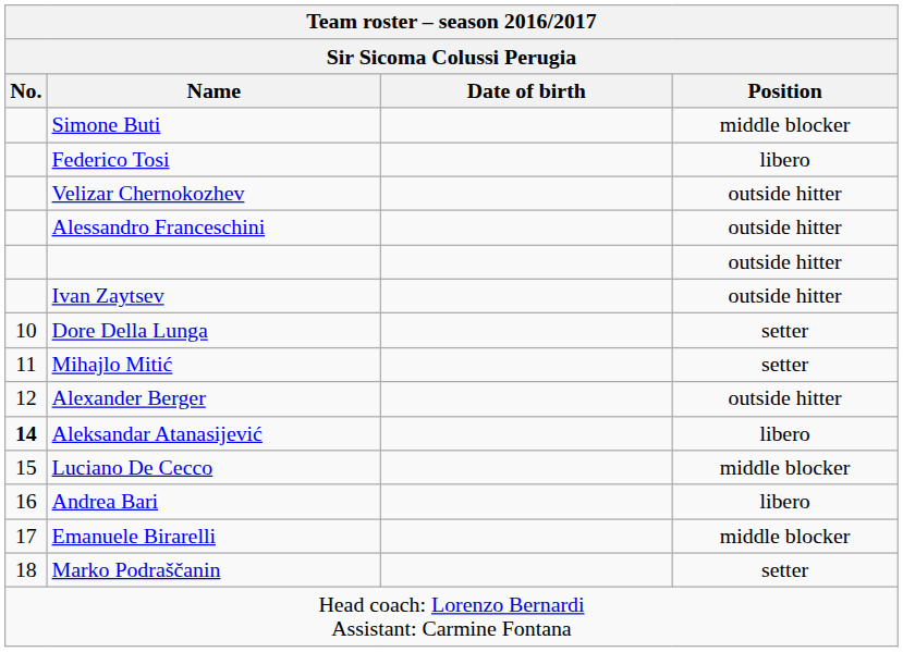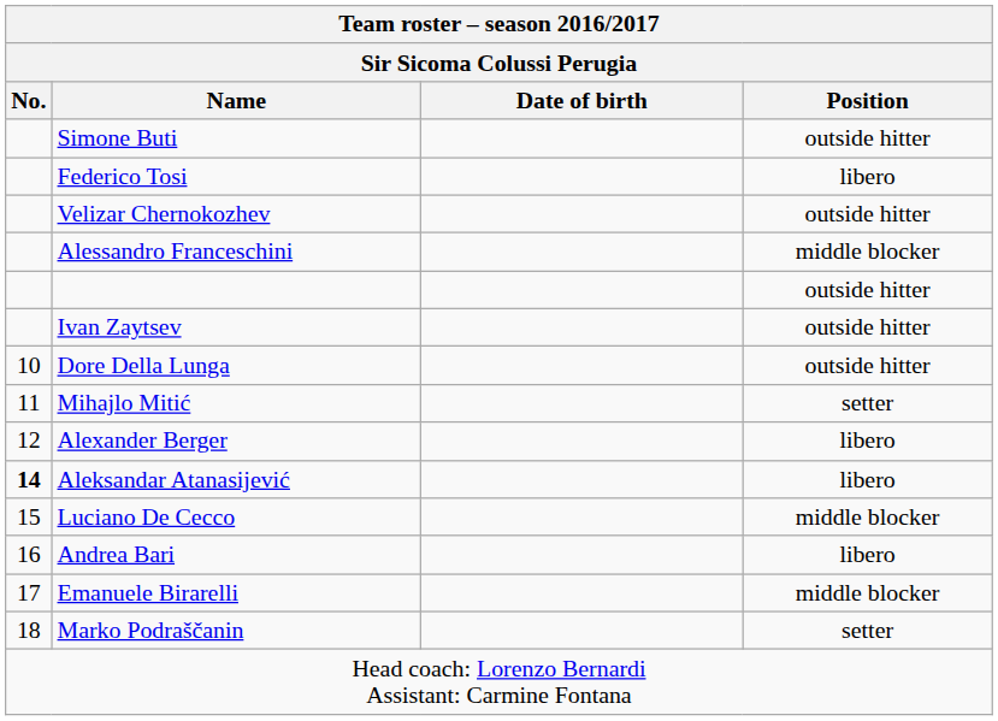 <table class="wikitable collapsible collapsed sortable" style="font-size:100%; text-align:center;">
 <tr>
 <th colspan=6>Team roster – season 2016/2017</th>
 </tr>
 <tr>
 <th colspan=6>Sir Sicoma Colussi Perugia</th>
 </tr>
 <tr>
 <th>No.</th>
 <th style="width:15em">Name</th>
 <th style="width:13em">Date of birth</th>
 <th style="width:10em">Position</th>
 </tr>
 <tr>
 <td></td>
 <td align=left> <a href='#'>Simone Buti</a></td>
 <td align=right></td>
-<td>middle blocker</td>
+<td>outside hitter</td>
 </tr>
 <tr>
 <td></td>
 <td align=left> <a href='#'>Federico Tosi</a></td>
 <td align="right"></td>
 <td>libero</td>
 </tr>
 <tr>
 <td></td>
 <td align=left> <a href='#'>Velizar Chernokozhev</a></td>
 <td align=right></td>
 <td>outside hitter</td>
 </tr>
 <tr>
 <td></td>
 <td align=left> <a href='#'>Alessandro Franceschini</a></td>
 <td align="right"></td>
-<td>outside hitter</td>
+<td>middle blocker</td>
 </tr>
 <tr>
 <td></td>
 <td align=left> </td>
 <td align=right></td>
 <td>outside hitter</td>
 </tr>
 <tr>
 <td></td>
 <td align=left> <a href='#'>Ivan Zaytsev</a></td>
 <td align=right></td>
 <td>outside hitter</td>
 </tr>
 <tr>
 <td>10</td>
 <td align=left> <a href='#'>Dore Della Lunga</a></td>
 <td align="right"></td>
-<td>setter</td>
+<td>outside hitter</td>
 </tr>
 <tr>
 <td>11</td>
 <td align=left> <a href='#'>Mihajlo Mitić</a></td>
 <td align=right></td>
 <td>setter</td>
 </tr>
 <tr>
 <td>12</td>
 <td align=left> <a href='#'>Alexander Berger</a></td>
 <td align=right></td>
-<td>outside hitter</td>
+<td>libero</td>
 </tr>
 <tr>
 <td><strong>14</strong></td>
 <td align=left> <a href='#'>Aleksandar Atanasijević</a></td>
 <td align=right></td>
 <td>libero</td>
 </tr>
 <tr>
 <td>15</td>
 <td align=left> <a href='#'>Luciano De Cecco</a></td>
 <td align=right></td>
 <td>middle blocker</td>
 </tr>
 <tr>
 <td>16</td>
 <td align=left> <a href='#'>Andrea Bari</a></td>
 <td align=right></td>
 <td>libero</td>
 </tr>
 <tr>
 <td>17</td>
 <td align=left> <a href='#'>Emanuele Birarelli</a></td>
 <td align=right></td>
 <td>middle blocker</td>
 </tr>
 <tr>
 <td>18</td>
 <td align=left> <a href='#'>Marko Podraščanin</a></td>
 <td align=right></td>
 <td>setter</td>
 </tr>
 <tr class="sortbottom">
 <td colspan=4>Head coach:  <a href='#'>Lorenzo Bernardi</a><br>Assistant:  Carmine Fontana</td>
 </tr>
 </table>
